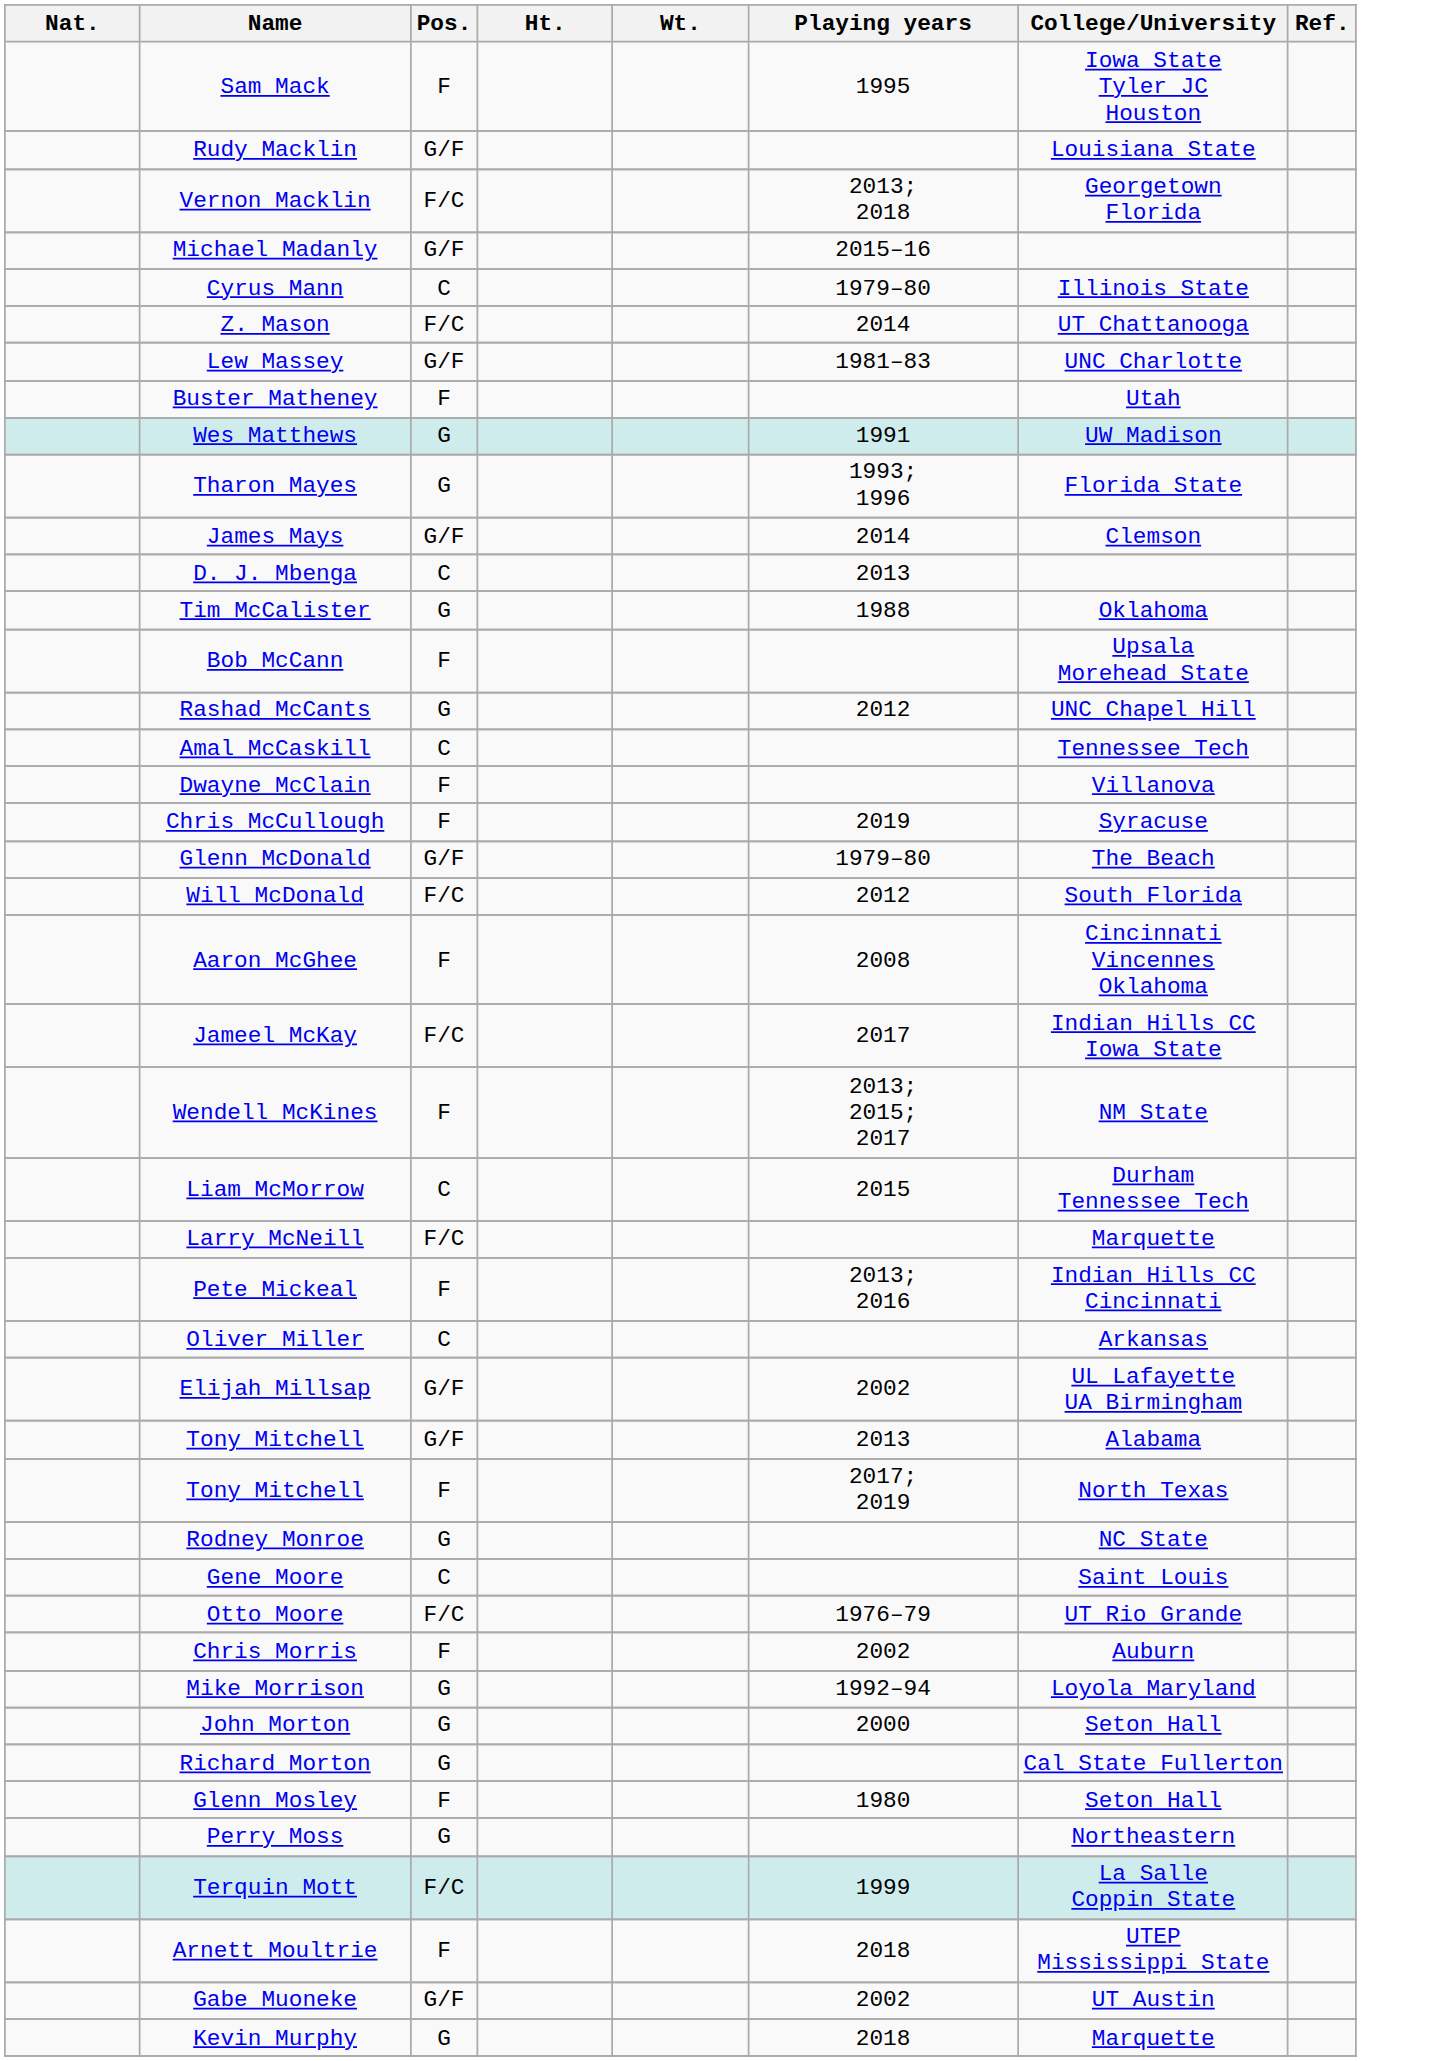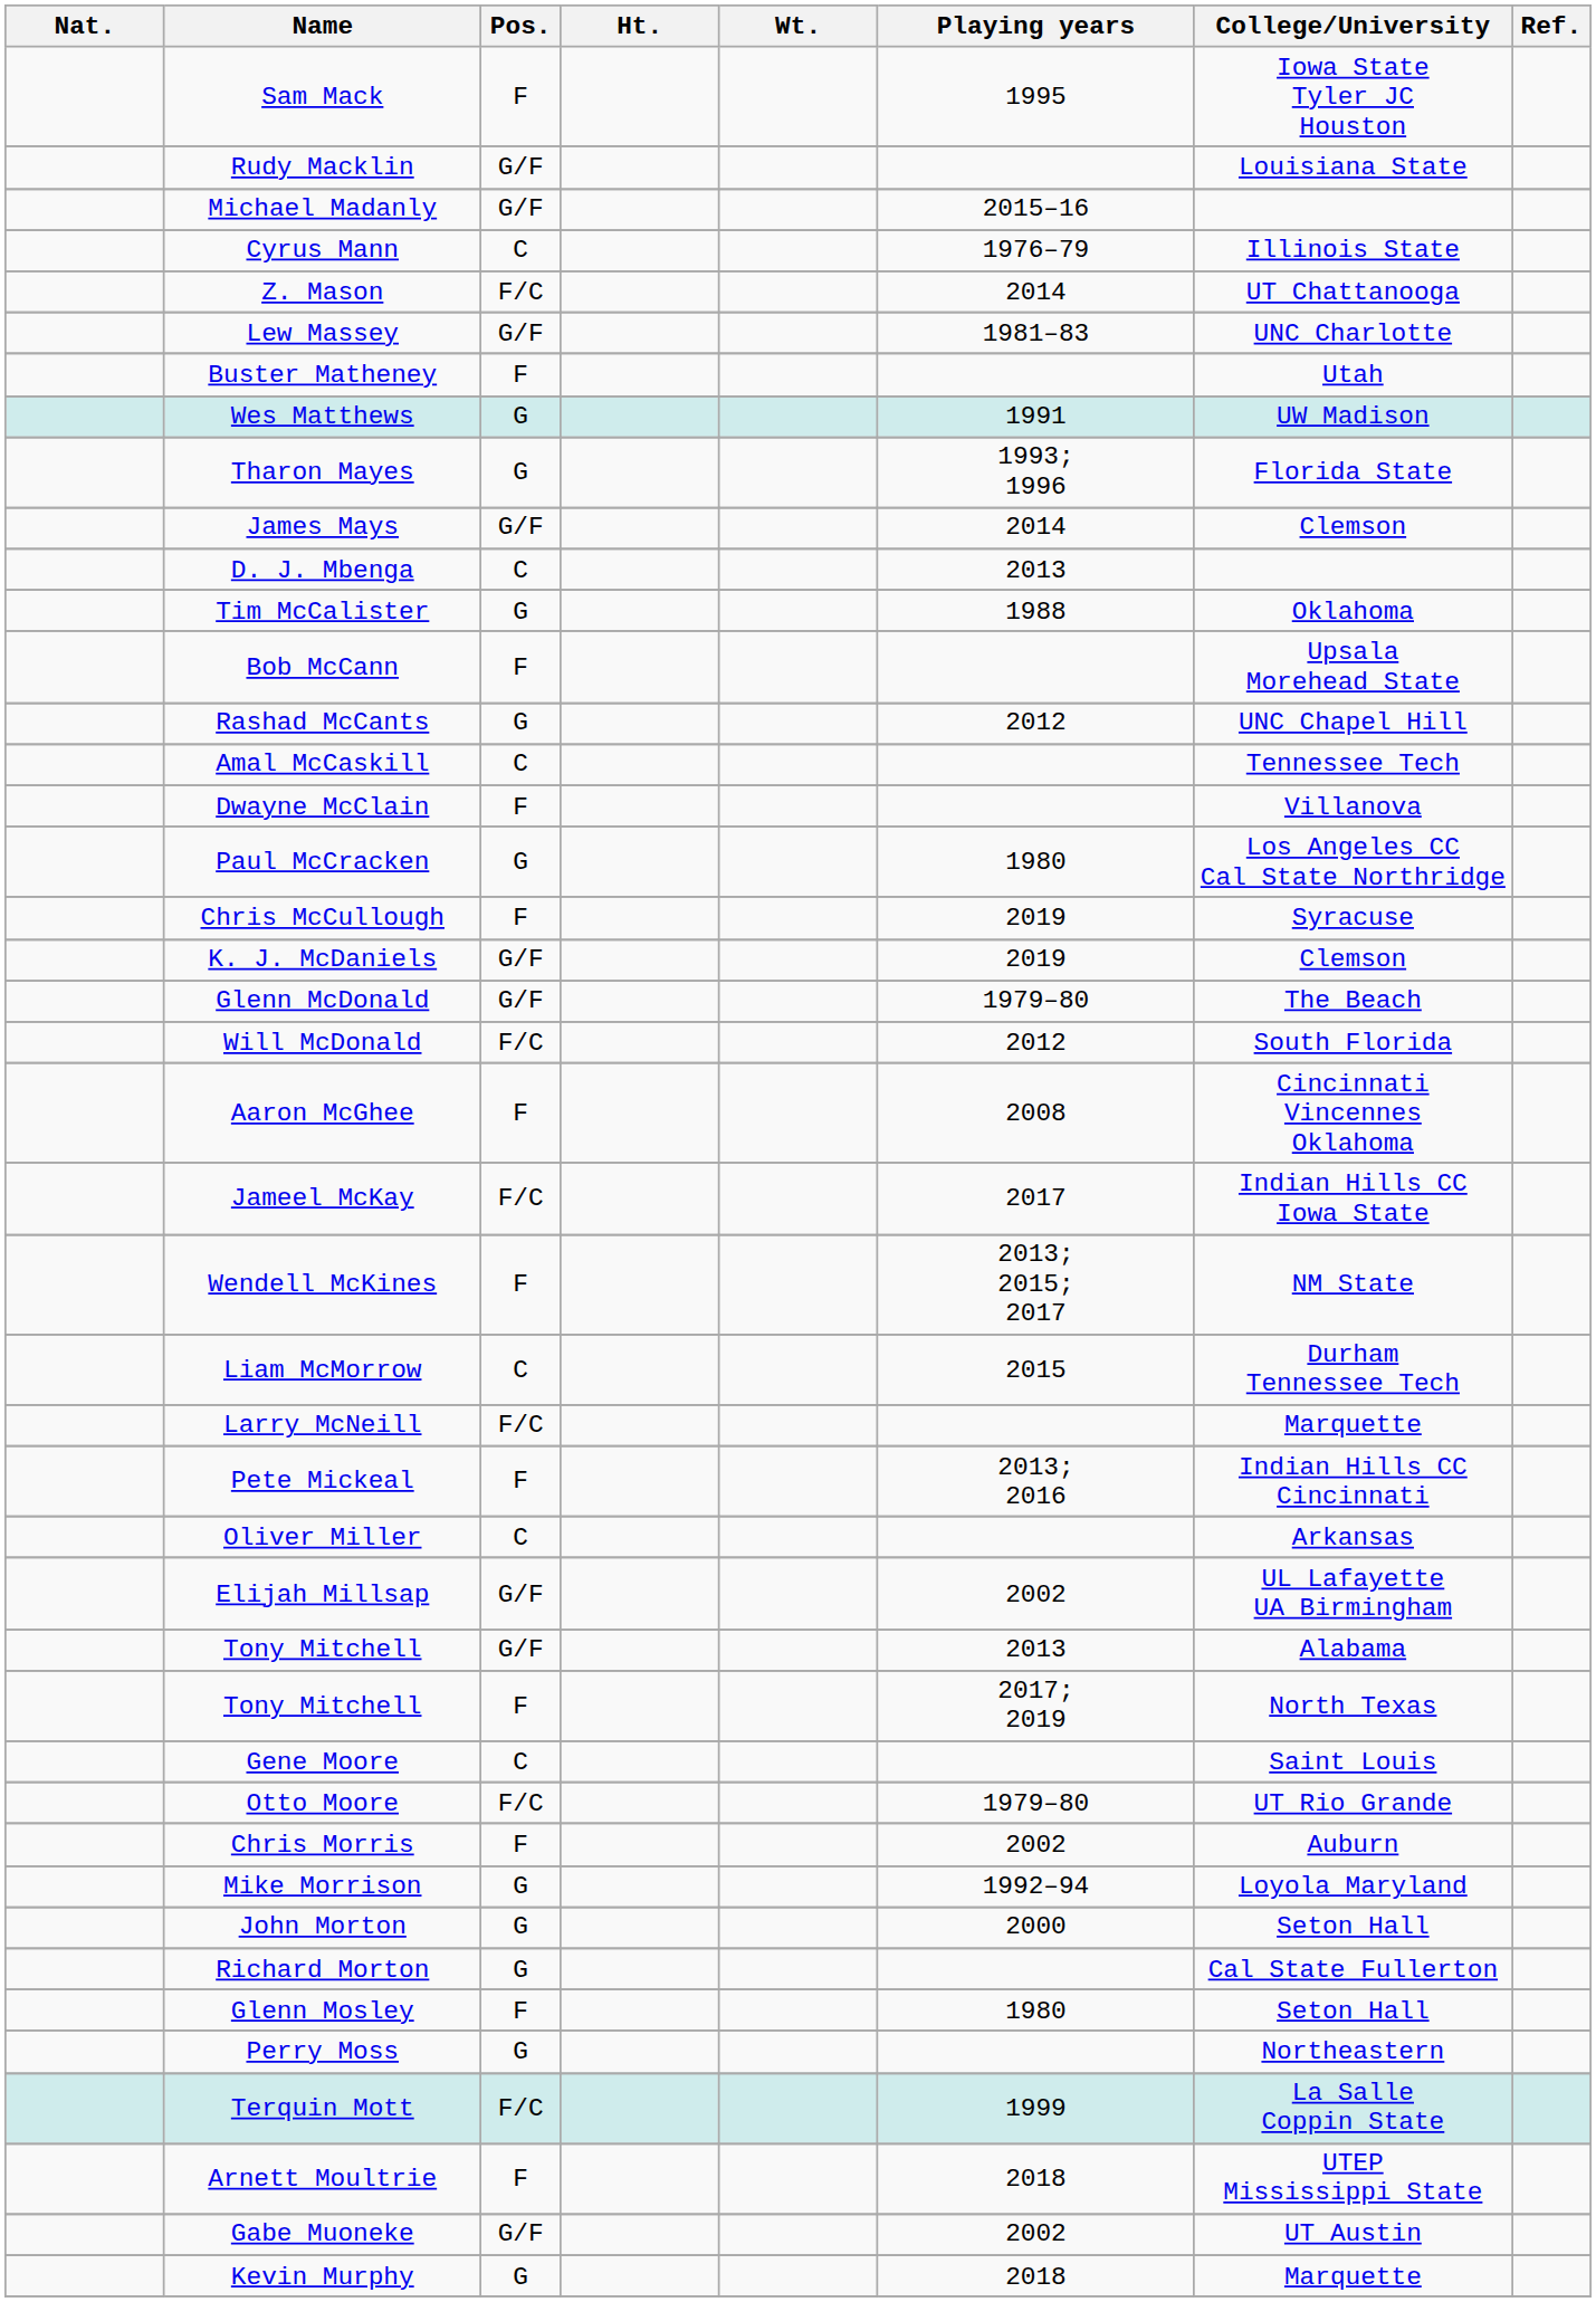 <table class="wikitable" style="text-align:center;">
 <tr>
 <th scope="col" width="10%">Nat.</th>
 <th scope="col" width="20%">Name</th>
 <th scope="col" width="5%">Pos.</th>
 <th scope="col" width="10%">Ht.</th>
 <th scope="col" width="10%">Wt.</th>
 <th scope="col" width="20%">Playing years</th>
 <th scope="col" width="20%">College/University</th>
 <th scope="col" width="5%">Ref.</th>
 </tr>
 <tr>
 <td></td>
 <td><a href='#'>Sam Mack</a></td>
 <td>F</td>
 <td></td>
 <td></td>
 <td>1995</td>
 <td><a href='#'>Iowa State</a><br><a href='#'>Tyler JC</a><br><a href='#'>Houston</a></td>
 <td></td>
 </tr>
 <tr>
 </tr>
 <tr>
 <td></td>
 <td><a href='#'>Rudy Macklin</a></td>
 <td>G/F</td>
 <td></td>
 <td></td>
 <td></td>
 <td><a href='#'>Louisiana State</a></td>
 <td></td>
 </tr>
 <tr>
 </tr>
 <tr>
-<td></td>
-<td><a href='#'>Vernon Macklin</a></td>
-<td>F/C</td>
-<td></td>
-<td></td>
-<td>2013;<br>2018</td>
-<td><a href='#'>Georgetown</a><br><a href='#'>Florida</a></td>
-<td></td>
-</tr>
-<tr>
 </tr>
 <tr>
 <td></td>
 <td><a href='#'>Michael Madanly</a></td>
 <td>G/F</td>
 <td></td>
 <td></td>
 <td>2015–16</td>
 <td></td>
 <td></td>
 </tr>
 <tr>
 </tr>
 <tr>
 <td></td>
 <td><a href='#'>Cyrus Mann</a></td>
 <td>C</td>
 <td></td>
 <td></td>
-<td>1979–80</td>
+<td>1976–79</td>
 <td><a href='#'>Illinois State</a></td>
 <td></td>
 </tr>
 <tr>
 </tr>
 <tr>
 <td></td>
 <td><a href='#'>Z. Mason</a></td>
 <td>F/C</td>
 <td></td>
 <td></td>
 <td>2014</td>
 <td><a href='#'>UT Chattanooga</a></td>
 <td></td>
 </tr>
 <tr>
 </tr>
 <tr>
 <td></td>
 <td><a href='#'>Lew Massey</a></td>
 <td>G/F</td>
 <td></td>
 <td></td>
 <td>1981–83</td>
 <td><a href='#'>UNC Charlotte</a></td>
 <td></td>
 </tr>
 <tr>
 </tr>
 <tr>
 <td></td>
 <td><a href='#'>Buster Matheney</a></td>
 <td>F</td>
 <td></td>
 <td></td>
 <td></td>
 <td><a href='#'>Utah</a></td>
 <td></td>
 </tr>
 <tr>
 </tr>
 <tr align="center" bgcolor="#CFECEC" width="20">
 <td></td>
 <td><a href='#'>Wes Matthews</a></td>
 <td>G</td>
 <td></td>
 <td></td>
 <td>1991</td>
 <td><a href='#'>UW Madison</a></td>
 <td></td>
 </tr>
 <tr>
 </tr>
 <tr>
 <td></td>
 <td><a href='#'>Tharon Mayes</a></td>
 <td>G</td>
 <td></td>
 <td></td>
 <td>1993;<br>1996</td>
 <td><a href='#'>Florida State</a></td>
 <td></td>
 </tr>
 <tr>
 </tr>
 <tr>
 <td> </td>
 <td><a href='#'>James Mays</a></td>
 <td>G/F</td>
 <td></td>
 <td></td>
 <td>2014</td>
 <td><a href='#'>Clemson</a></td>
 <td></td>
 </tr>
 <tr>
 </tr>
 <tr>
 <td> </td>
 <td><a href='#'>D. J. Mbenga</a></td>
 <td>C</td>
 <td></td>
 <td></td>
 <td>2013</td>
 <td></td>
 <td></td>
 </tr>
 <tr>
 </tr>
 <tr>
 <td></td>
 <td><a href='#'>Tim McCalister</a></td>
 <td>G</td>
 <td></td>
 <td></td>
 <td>1988</td>
 <td><a href='#'>Oklahoma</a></td>
 <td></td>
 </tr>
 <tr>
 </tr>
 <tr>
 <td></td>
 <td><a href='#'>Bob McCann</a></td>
 <td>F</td>
 <td></td>
 <td></td>
 <td></td>
 <td><a href='#'>Upsala</a><br><a href='#'>Morehead State</a></td>
 <td></td>
 </tr>
 <tr>
 </tr>
 <tr>
 <td></td>
 <td><a href='#'>Rashad McCants</a></td>
 <td>G</td>
 <td></td>
 <td></td>
 <td>2012</td>
 <td><a href='#'>UNC Chapel Hill</a></td>
 <td></td>
 </tr>
 <tr>
 </tr>
 <tr>
 <td></td>
 <td><a href='#'>Amal McCaskill</a></td>
 <td>C</td>
 <td></td>
 <td></td>
 <td></td>
 <td><a href='#'>Tennessee Tech</a></td>
 <td></td>
 </tr>
 <tr>
 </tr>
 <tr>
 <td></td>
 <td><a href='#'>Dwayne McClain</a></td>
 <td>F</td>
 <td></td>
 <td></td>
 <td></td>
 <td><a href='#'>Villanova</a></td>
 <td></td>
 </tr>
 <tr>
 </tr>
 <tr>
+<td></td>
+<td><a href='#'>Paul McCracken</a></td>
+<td>G</td>
+<td></td>
+<td></td>
+<td>1980</td>
+<td><a href='#'>Los Angeles CC</a><br><a href='#'>Cal State Northridge</a></td>
+<td></td>
+</tr>
+<tr>
 </tr>
 <tr>
 <td></td>
 <td><a href='#'>Chris McCullough</a></td>
 <td>F</td>
 <td></td>
 <td></td>
 <td>2019</td>
 <td><a href='#'>Syracuse</a></td>
 <td></td>
 </tr>
 <tr>
+</tr>
+<tr>
+<td></td>
+<td><a href='#'>K. J. McDaniels</a></td>
+<td>G/F</td>
+<td></td>
+<td></td>
+<td>2019</td>
+<td><a href='#'>Clemson</a></td>
+<td></td>
 </tr>
 <tr>
 </tr>
 <tr>
 <td></td>
 <td><a href='#'>Glenn McDonald</a></td>
 <td>G/F</td>
 <td></td>
 <td></td>
 <td>1979–80</td>
 <td><a href='#'>The Beach</a></td>
 <td></td>
 </tr>
 <tr>
 </tr>
 <tr>
 <td></td>
 <td><a href='#'>Will McDonald</a></td>
 <td>F/C</td>
 <td></td>
 <td></td>
 <td>2012</td>
 <td><a href='#'>South Florida</a></td>
 <td></td>
 </tr>
 <tr>
 </tr>
 <tr>
 <td></td>
 <td><a href='#'>Aaron McGhee</a></td>
 <td>F</td>
 <td></td>
 <td></td>
 <td>2008</td>
 <td><a href='#'>Cincinnati</a><br><a href='#'>Vincennes</a><br><a href='#'>Oklahoma</a></td>
 <td></td>
 </tr>
 <tr>
 </tr>
 <tr>
 <td></td>
 <td><a href='#'>Jameel McKay</a></td>
 <td>F/C</td>
 <td></td>
 <td></td>
 <td>2017</td>
 <td><a href='#'>Indian Hills CC</a><br><a href='#'>Iowa State</a></td>
 <td></td>
 </tr>
 <tr>
 </tr>
 <tr>
 <td></td>
 <td><a href='#'>Wendell McKines</a></td>
 <td>F</td>
 <td></td>
 <td></td>
 <td>2013;<br>2015;<br>2017</td>
 <td><a href='#'>NM State</a></td>
 <td></td>
 </tr>
 <tr>
 </tr>
 <tr>
 <td></td>
 <td><a href='#'>Liam McMorrow</a></td>
 <td>C</td>
 <td></td>
 <td></td>
 <td>2015</td>
 <td><a href='#'>Durham</a><br><a href='#'>Tennessee Tech</a></td>
 <td></td>
 </tr>
 <tr>
 </tr>
 <tr>
 <td></td>
 <td><a href='#'>Larry McNeill</a></td>
 <td>F/C</td>
 <td></td>
 <td></td>
 <td></td>
 <td><a href='#'>Marquette</a></td>
 <td></td>
 </tr>
 <tr>
 </tr>
 <tr>
 <td></td>
 <td><a href='#'>Pete Mickeal</a></td>
 <td>F</td>
 <td></td>
 <td></td>
 <td>2013;<br>2016</td>
 <td><a href='#'>Indian Hills CC</a><br><a href='#'>Cincinnati</a></td>
 <td></td>
 </tr>
 <tr>
 </tr>
 <tr>
 <td></td>
 <td><a href='#'>Oliver Miller</a></td>
 <td>C</td>
 <td></td>
 <td></td>
 <td></td>
 <td><a href='#'>Arkansas</a></td>
 <td></td>
 </tr>
 <tr>
 </tr>
 <tr>
 <td></td>
 <td><a href='#'>Elijah Millsap</a></td>
 <td>G/F</td>
 <td></td>
 <td></td>
 <td>2002</td>
 <td><a href='#'>UL Lafayette</a><br><a href='#'>UA Birmingham</a></td>
 <td></td>
 </tr>
 <tr>
 </tr>
 <tr>
 <td></td>
 <td><a href='#'>Tony Mitchell</a></td>
 <td>G/F</td>
 <td></td>
 <td></td>
 <td>2013</td>
 <td><a href='#'>Alabama</a></td>
 <td></td>
 </tr>
 <tr>
 </tr>
 <tr>
 <td></td>
 <td><a href='#'>Tony Mitchell</a></td>
 <td>F</td>
 <td></td>
 <td></td>
 <td>2017;<br>2019</td>
 <td><a href='#'>North Texas</a></td>
 <td></td>
 </tr>
 <tr>
 </tr>
 <tr>
-<td></td>
-<td><a href='#'>Rodney Monroe</a></td>
-<td>G</td>
-<td></td>
-<td></td>
-<td></td>
-<td><a href='#'>NC State</a></td>
-<td></td>
-</tr>
-<tr>
 </tr>
 <tr>
 <td></td>
 <td><a href='#'>Gene Moore</a></td>
 <td>C</td>
 <td></td>
 <td></td>
 <td></td>
 <td><a href='#'>Saint Louis</a></td>
 <td></td>
 </tr>
 <tr>
 </tr>
 <tr>
 <td></td>
 <td><a href='#'>Otto Moore</a></td>
 <td>F/C</td>
 <td></td>
 <td></td>
-<td>1976–79</td>
+<td>1979–80</td>
 <td><a href='#'>UT Rio Grande</a></td>
 <td></td>
 </tr>
 <tr>
 </tr>
 <tr>
 <td></td>
 <td><a href='#'>Chris Morris</a></td>
 <td>F</td>
 <td></td>
 <td></td>
 <td>2002</td>
 <td><a href='#'>Auburn</a></td>
 <td></td>
 </tr>
 <tr>
 </tr>
 <tr>
 <td></td>
 <td><a href='#'>Mike Morrison</a></td>
 <td>G</td>
 <td></td>
 <td></td>
 <td>1992–94</td>
 <td><a href='#'>Loyola Maryland</a></td>
 <td></td>
 </tr>
 <tr>
 </tr>
 <tr>
 <td></td>
 <td><a href='#'>John Morton</a></td>
 <td>G</td>
 <td></td>
 <td></td>
 <td>2000</td>
 <td><a href='#'>Seton Hall</a></td>
 <td></td>
 </tr>
 <tr>
 </tr>
 <tr>
 <td></td>
 <td><a href='#'>Richard Morton</a></td>
 <td>G</td>
 <td></td>
 <td></td>
 <td></td>
 <td><a href='#'>Cal State Fullerton</a></td>
 <td></td>
 </tr>
 <tr>
 </tr>
 <tr>
 <td></td>
 <td><a href='#'>Glenn Mosley</a></td>
 <td>F</td>
 <td></td>
 <td></td>
 <td>1980</td>
 <td><a href='#'>Seton Hall</a></td>
 <td></td>
 </tr>
 <tr>
 </tr>
 <tr>
 <td></td>
 <td><a href='#'>Perry Moss</a></td>
 <td>G</td>
 <td></td>
 <td></td>
 <td></td>
 <td><a href='#'>Northeastern</a></td>
 <td></td>
 </tr>
 <tr>
 </tr>
 <tr align="center" bgcolor="#CFECEC" width="20">
 <td></td>
 <td><a href='#'>Terquin Mott</a></td>
 <td>F/C</td>
 <td></td>
 <td></td>
 <td>1999</td>
 <td><a href='#'>La Salle</a><br><a href='#'>Coppin State</a></td>
 <td></td>
 </tr>
 <tr>
 </tr>
 <tr>
 <td></td>
 <td><a href='#'>Arnett Moultrie</a></td>
 <td>F</td>
 <td></td>
 <td></td>
 <td>2018</td>
 <td><a href='#'>UTEP</a><br><a href='#'>Mississippi State</a></td>
 <td></td>
 </tr>
 <tr>
 </tr>
 <tr>
 <td></td>
 <td><a href='#'>Gabe Muoneke</a></td>
 <td>G/F</td>
 <td></td>
 <td></td>
 <td>2002</td>
 <td><a href='#'>UT Austin</a></td>
 <td></td>
 </tr>
 <tr>
 </tr>
 <tr>
 <td></td>
 <td><a href='#'>Kevin Murphy</a></td>
 <td>G</td>
 <td></td>
 <td></td>
 <td>2018</td>
 <td><a href='#'>Marquette</a></td>
 <td></td>
 </tr>
 <tr>
 </tr>
 </table>
